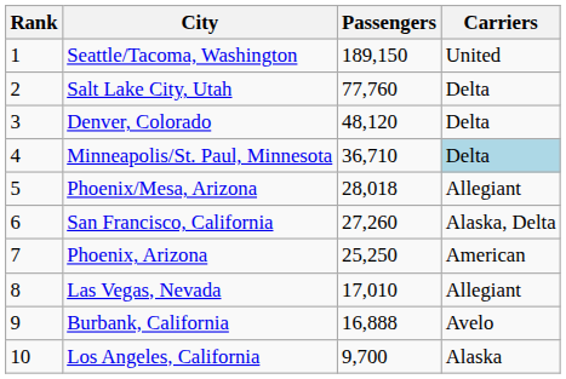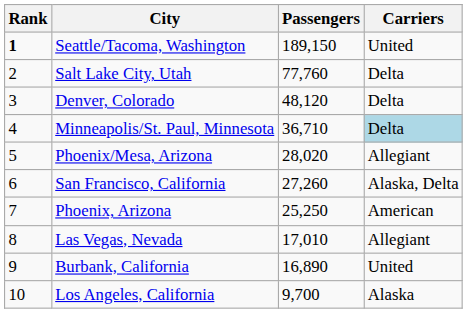 <table class="wikitable sortable" style="font-size: 95%">
 <tr>
 <th>Rank</th>
 <th>City</th>
 <th>Passengers</th>
 <th>Carriers</th>
 </tr>
 <tr>
-<td>1</td>
+<td><strong>1</strong></td>
 <td><a href='#'>Seattle/Tacoma, Washington</a></td>
 <td>189,150</td>
 <td>United</td>
 </tr>
 <tr>
 <td>2</td>
 <td><a href='#'>Salt Lake City, Utah</a></td>
 <td>77,760</td>
 <td>Delta</td>
 </tr>
 <tr>
 <td>3</td>
 <td><a href='#'>Denver, Colorado</a></td>
 <td>48,120</td>
 <td>Delta</td>
 </tr>
 <tr>
 <td>4</td>
 <td><a href='#'>Minneapolis/St. Paul, Minnesota</a></td>
 <td>36,710</td>
 <td style="background: lightblue;">Delta</td>
 </tr>
 <tr>
 <td>5</td>
 <td><a href='#'>Phoenix/Mesa, Arizona</a></td>
-<td>28,018</td>
+<td>28,020</td>
 <td>Allegiant</td>
 </tr>
 <tr>
 <td>6</td>
 <td><a href='#'>San Francisco, California</a></td>
 <td>27,260</td>
 <td>Alaska, Delta</td>
 </tr>
 <tr>
 <td>7</td>
 <td><a href='#'>Phoenix, Arizona</a></td>
 <td>25,250</td>
 <td>American</td>
 </tr>
 <tr>
 <td>8</td>
 <td><a href='#'>Las Vegas, Nevada</a></td>
 <td>17,010</td>
 <td>Allegiant</td>
 </tr>
 <tr>
 <td>9</td>
 <td><a href='#'>Burbank, California</a></td>
-<td>16,888</td>
-<td>Avelo</td>
+<td>16,890</td>
+<td>United</td>
 </tr>
 <tr>
 <td>10</td>
 <td><a href='#'>Los Angeles, California</a></td>
 <td>9,700</td>
 <td>Alaska</td>
 </tr>
 </table>
